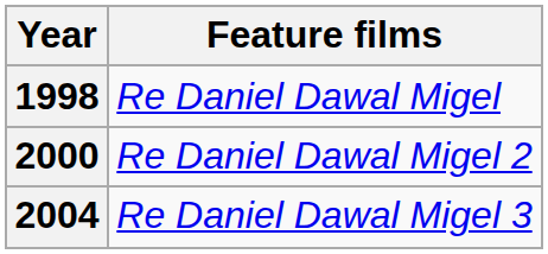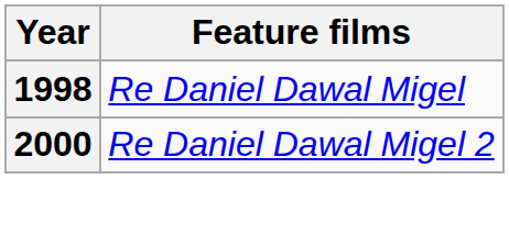 <table class="wikitable">
 <tr>
 <th scope="col" align="center">Year</th>
 <th scope="col" align="center">Feature films</th>
 </tr>
 <tr>
 <th scope="row">1998</th>
 <td><em><a href='#'>Re Daniel Dawal Migel</a></em></td>
 </tr>
 <tr>
 <th scope="row">2000</th>
 <td><em><a href='#'>Re Daniel Dawal Migel 2</a></em></td>
 </tr>
-<tr>
-<th scope="row">2004</th>
-<td><em><a href='#'>Re Daniel Dawal Migel 3</a></em></td>
-</tr>
 </table>
